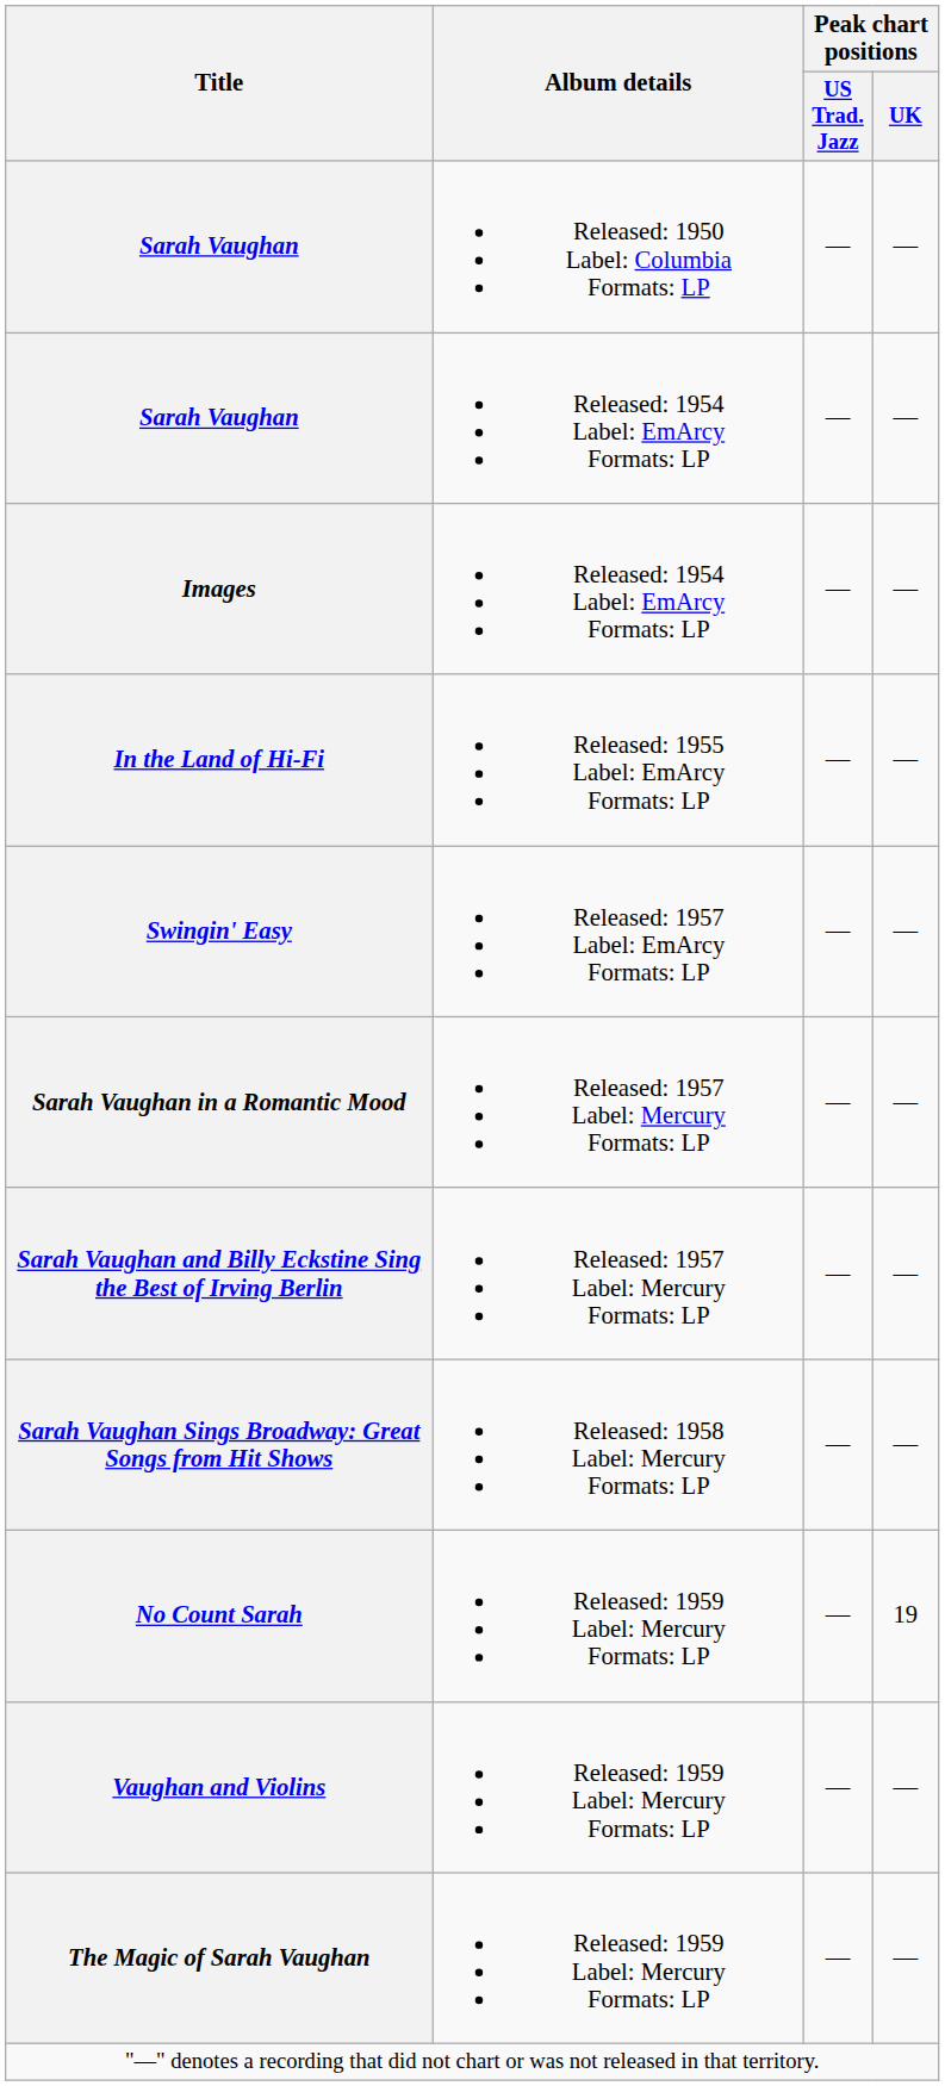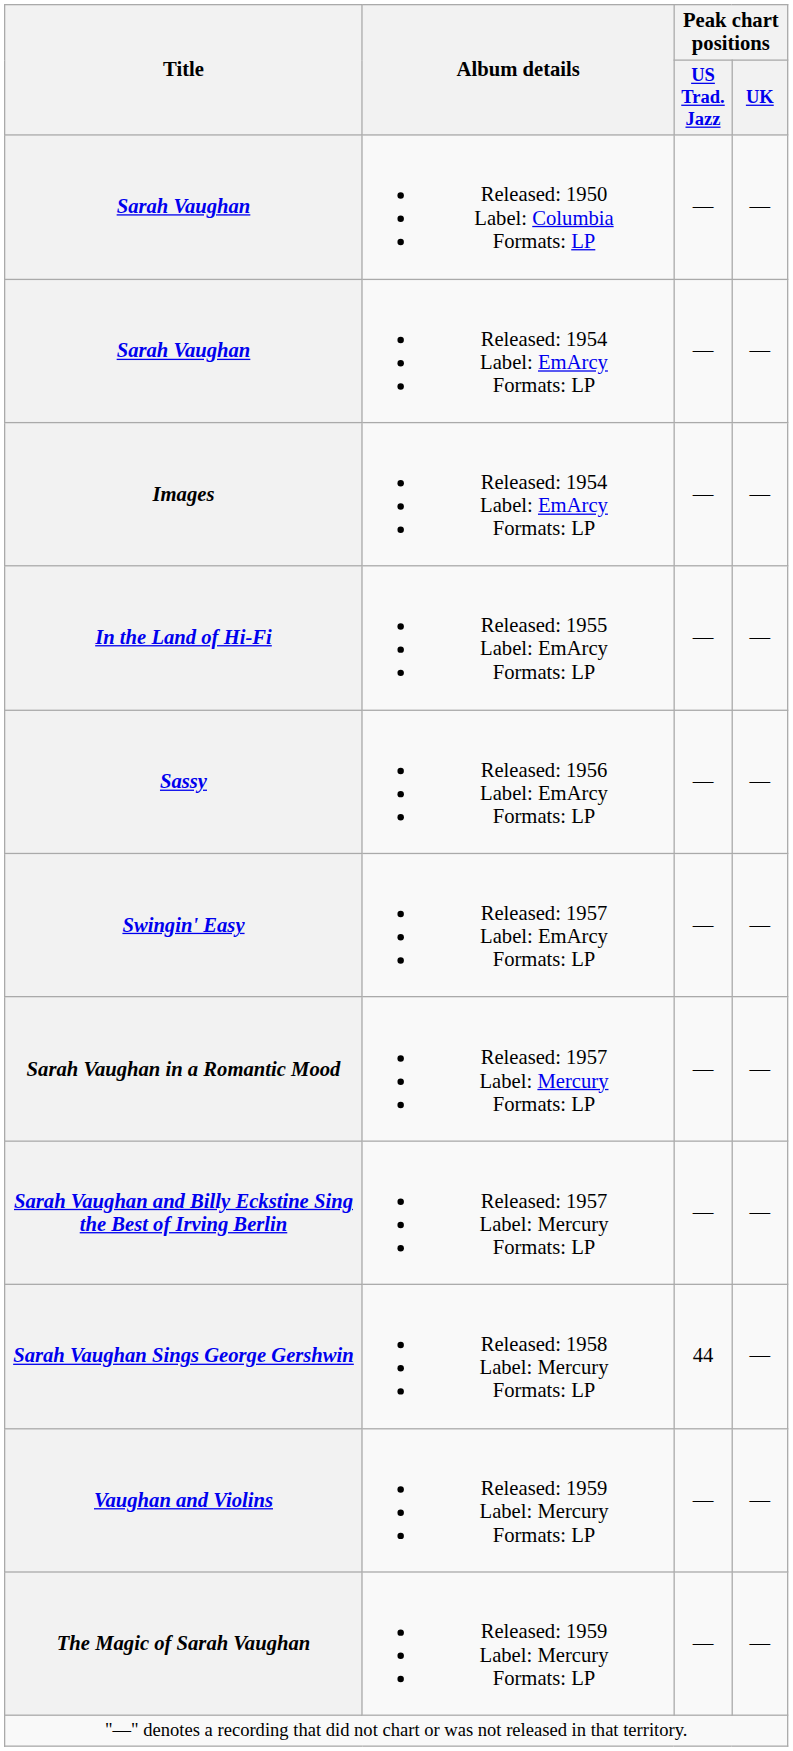 <table class="wikitable plainrowheaders" style="text-align:center;">
 <tr>
 <th scope="col" rowspan="2" style="width:19em;">Title</th>
 <th scope="col" rowspan="2" style="width:16em;">Album details</th>
 <th scope="col" colspan="2">Peak chart<br>positions</th>
 </tr>
 <tr>
 <th scope="col" style="width:2.7em;font-size:90%;"><a href='#'>US<br>Trad.<br>Jazz</a><br></th>
 <th scope="col" style="width:2.7em;font-size:90%;"><a href='#'>UK</a><br></th>
 </tr>
 <tr>
 <th scope="row"><em><a href='#'>Sarah Vaughan</a></em><br></th>
 <td><br><ul><li>Released: 1950</li><li>Label: <a href='#'>Columbia</a></li><li>Formats: <a href='#'>LP</a></li></ul></td>
 <td>—</td>
 <td>—</td>
 </tr>
 <tr>
 <th scope="row"><em><a href='#'>Sarah Vaughan</a></em><br></th>
 <td><br><ul><li>Released: 1954</li><li>Label: <a href='#'>EmArcy</a></li><li>Formats: LP</li></ul></td>
 <td>—</td>
 <td>—</td>
 </tr>
 <tr>
 <th scope="row"><em>Images</em></th>
 <td><br><ul><li>Released: 1954</li><li>Label: <a href='#'>EmArcy</a></li><li>Formats: LP</li></ul></td>
 <td>—</td>
 <td>—</td>
 </tr>
 <tr>
 <th scope="row"><em><a href='#'>In the Land of Hi-Fi</a></em></th>
 <td><br><ul><li>Released: 1955</li><li>Label: EmArcy</li><li>Formats: LP</li></ul></td>
 <td>—</td>
 <td>—</td>
 </tr>
 <tr>
+<th scope="row"><em><a href='#'>Sassy</a></em></th>
+<td><br><ul><li>Released: 1956</li><li>Label: EmArcy</li><li>Formats: LP</li></ul></td>
+<td>—</td>
+<td>—</td>
+</tr>
+<tr>
 <th scope="row"><em><a href='#'>Swingin' Easy</a></em></th>
 <td><br><ul><li>Released: 1957</li><li>Label: EmArcy</li><li>Formats: LP</li></ul></td>
 <td>—</td>
 <td>—</td>
 </tr>
 <tr>
 <th scope="row"><em>Sarah Vaughan in a Romantic Mood</em></th>
 <td><br><ul><li>Released: 1957</li><li>Label: <a href='#'>Mercury</a></li><li>Formats: LP</li></ul></td>
 <td>—</td>
 <td>—</td>
 </tr>
 <tr>
 <th scope="row"><em><a href='#'>Sarah Vaughan and Billy Eckstine Sing<br>the Best of Irving Berlin</a></em><br></th>
 <td><br><ul><li>Released: 1957</li><li>Label: Mercury</li><li>Formats: LP</li></ul></td>
 <td>—</td>
 <td>—</td>
 </tr>
 <tr>
-<th scope="row"><em><a href='#'>Sarah Vaughan Sings Broadway: Great<br>Songs from Hit Shows</a></em></th>
+<th scope="row"><em><a href='#'>Sarah Vaughan Sings George Gershwin</a></em><br></th>
 <td><br><ul><li>Released: 1958</li><li>Label: Mercury</li><li>Formats: LP</li></ul></td>
+<td>44</td>
 <td>—</td>
-<td>—</td>
-</tr>
-<tr>
-<th scope="row"><em><a href='#'>No Count Sarah</a></em><br></th>
-<td><br><ul><li>Released: 1959</li><li>Label: Mercury</li><li>Formats: LP</li></ul></td>
-<td>—</td>
-<td>19</td>
 </tr>
 <tr>
 <th scope="row"><em><a href='#'>Vaughan and Violins</a></em></th>
 <td><br><ul><li>Released: 1959</li><li>Label: Mercury</li><li>Formats: LP</li></ul></td>
 <td>—</td>
 <td>—</td>
 </tr>
 <tr>
 <th scope="row"><em>The Magic of Sarah Vaughan</em></th>
 <td><br><ul><li>Released: 1959</li><li>Label: Mercury</li><li>Formats: LP</li></ul></td>
 <td>—</td>
 <td>—</td>
 </tr>
 <tr>
 <td colspan="4" style="font-size:90%">"—" denotes a recording that did not chart or was not released in that territory.</td>
 </tr>
 </table>
